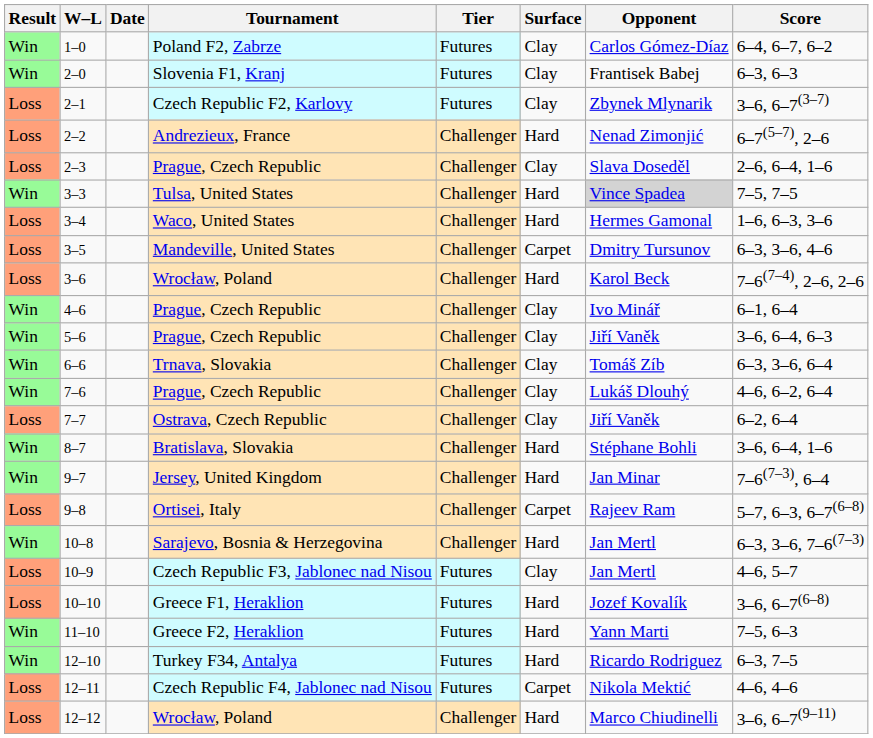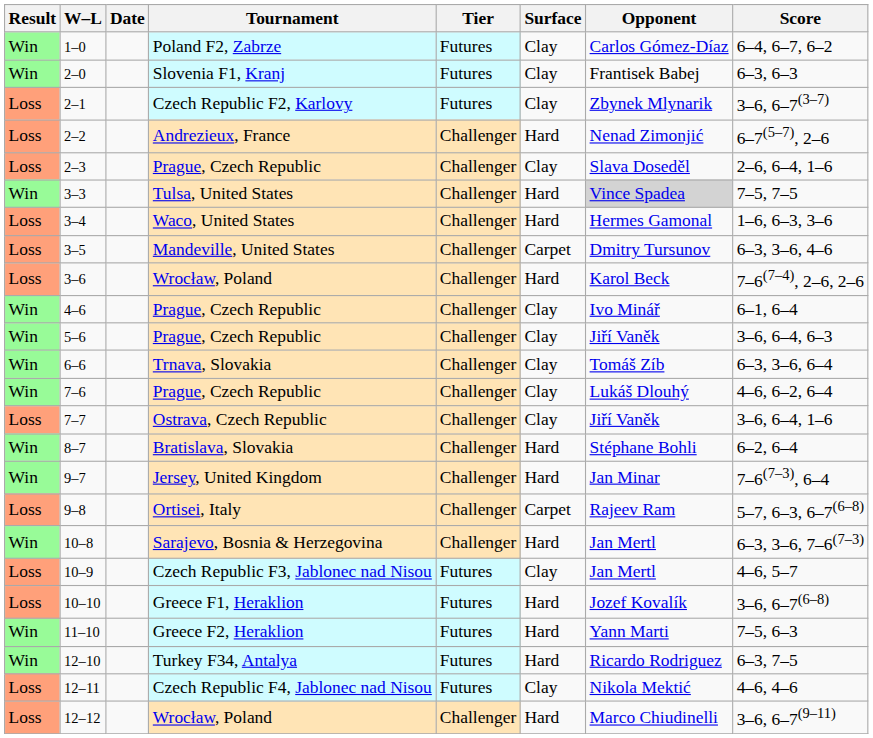 <table class="sortable wikitable">
 <tr>
 <th>Result</th>
 <th class="unsortable">W–L</th>
 <th>Date</th>
 <th>Tournament</th>
 <th>Tier</th>
 <th>Surface</th>
 <th>Opponent</th>
 <th class="unsortable">Score</th>
 </tr>
 <tr>
 <td bgcolor=98FB98>Win</td>
 <td><small>1–0</small></td>
 <td></td>
 <td style="background:#cffcff;">Poland F2, <a href='#'>Zabrze</a></td>
 <td style="background:#cffcff;">Futures</td>
 <td>Clay</td>
 <td> <a href='#'>Carlos Gómez-Díaz</a></td>
 <td>6–4, 6–7, 6–2</td>
 </tr>
 <tr>
 <td bgcolor=98FB98>Win</td>
 <td><small>2–0</small></td>
 <td></td>
 <td style="background:#cffcff;">Slovenia F1, <a href='#'>Kranj</a></td>
 <td style="background:#cffcff;">Futures</td>
 <td>Clay</td>
 <td> Frantisek Babej</td>
 <td>6–3, 6–3</td>
 </tr>
 <tr>
 <td bgcolor=FFA07A>Loss</td>
 <td><small>2–1</small></td>
 <td></td>
 <td style="background:#cffcff;">Czech Republic F2, <a href='#'>Karlovy</a></td>
 <td style="background:#cffcff;">Futures</td>
 <td>Clay</td>
 <td> <a href='#'>Zbynek Mlynarik</a></td>
 <td>3–6, 6–7<sup>(3–7)</sup></td>
 </tr>
 <tr>
 <td bgcolor=FFA07A>Loss</td>
 <td><small>2–2</small></td>
 <td></td>
 <td style="background:moccasin;"><a href='#'>Andrezieux</a>, France</td>
 <td style="background:moccasin;">Challenger</td>
 <td>Hard</td>
 <td> <a href='#'>Nenad Zimonjić</a></td>
 <td>6–7<sup>(5–7)</sup>, 2–6</td>
 </tr>
 <tr>
 <td bgcolor=FFA07A>Loss</td>
 <td><small>2–3</small></td>
 <td></td>
 <td style="background:moccasin;"><a href='#'>Prague</a>, Czech Republic</td>
 <td style="background:moccasin;">Challenger</td>
 <td>Clay</td>
 <td> <a href='#'>Slava Doseděl</a></td>
 <td>2–6, 6–4, 1–6</td>
 </tr>
 <tr>
 <td bgcolor=98FB98>Win</td>
 <td><small>3–3</small></td>
 <td></td>
 <td style="background:moccasin;"><a href='#'>Tulsa</a>, United States</td>
 <td style="background:moccasin;">Challenger</td>
 <td>Hard</td>
 <td style="background: lightgrey;"> <a href='#'>Vince Spadea</a></td>
 <td>7–5, 7–5</td>
 </tr>
 <tr>
 <td bgcolor=FFA07A>Loss</td>
 <td><small>3–4</small></td>
 <td></td>
 <td style="background:moccasin;"><a href='#'>Waco</a>, United States</td>
 <td style="background:moccasin;">Challenger</td>
 <td>Hard</td>
 <td> <a href='#'>Hermes Gamonal</a></td>
 <td>1–6, 6–3, 3–6</td>
 </tr>
 <tr>
 <td bgcolor=FFA07A>Loss</td>
 <td><small>3–5</small></td>
 <td></td>
 <td style="background:moccasin;"><a href='#'>Mandeville</a>, United States</td>
 <td style="background:moccasin;">Challenger</td>
 <td>Carpet</td>
 <td> <a href='#'>Dmitry Tursunov</a></td>
 <td>6–3, 3–6, 4–6</td>
 </tr>
 <tr>
 <td bgcolor=FFA07A>Loss</td>
 <td><small>3–6</small></td>
 <td></td>
 <td style="background:moccasin;"><a href='#'>Wrocław</a>, Poland</td>
 <td style="background:moccasin;">Challenger</td>
 <td>Hard</td>
 <td> <a href='#'>Karol Beck</a></td>
 <td>7–6<sup>(7–4)</sup>, 2–6, 2–6</td>
 </tr>
 <tr>
 <td bgcolor=98FB98>Win</td>
 <td><small>4–6</small></td>
 <td></td>
 <td style="background:moccasin;"><a href='#'>Prague</a>, Czech Republic</td>
 <td style="background:moccasin;">Challenger</td>
 <td>Clay</td>
 <td> <a href='#'>Ivo Minář</a></td>
 <td>6–1, 6–4</td>
 </tr>
 <tr>
 <td bgcolor=98FB98>Win</td>
 <td><small>5–6</small></td>
 <td></td>
 <td style="background:moccasin;"><a href='#'>Prague</a>, Czech Republic</td>
 <td style="background:moccasin;">Challenger</td>
 <td>Clay</td>
 <td> <a href='#'>Jiří Vaněk</a></td>
 <td>3–6, 6–4, 6–3</td>
 </tr>
 <tr>
 <td bgcolor=98FB98>Win</td>
 <td><small>6–6</small></td>
 <td></td>
 <td style="background:moccasin;"><a href='#'>Trnava</a>, Slovakia</td>
 <td style="background:moccasin;">Challenger</td>
 <td>Clay</td>
 <td> <a href='#'>Tomáš Zíb</a></td>
 <td>6–3, 3–6, 6–4</td>
 </tr>
 <tr>
 <td bgcolor=98FB98>Win</td>
 <td><small>7–6</small></td>
 <td></td>
 <td style="background:moccasin;"><a href='#'>Prague</a>, Czech Republic</td>
 <td style="background:moccasin;">Challenger</td>
 <td>Clay</td>
 <td> <a href='#'>Lukáš Dlouhý</a></td>
 <td>4–6, 6–2, 6–4</td>
 </tr>
 <tr>
 <td bgcolor=FFA07A>Loss</td>
 <td><small>7–7</small></td>
 <td></td>
 <td style="background:moccasin;"><a href='#'>Ostrava</a>, Czech Republic</td>
 <td style="background:moccasin;">Challenger</td>
 <td>Clay</td>
 <td> <a href='#'>Jiří Vaněk</a></td>
-<td>6–2, 6–4</td>
+<td>3–6, 6–4, 1–6</td>
 </tr>
 <tr>
 <td bgcolor=98FB98>Win</td>
 <td><small>8–7</small></td>
 <td></td>
 <td style="background:moccasin;"><a href='#'>Bratislava</a>, Slovakia</td>
 <td style="background:moccasin;">Challenger</td>
 <td>Hard</td>
 <td> <a href='#'>Stéphane Bohli</a></td>
-<td>3–6, 6–4, 1–6</td>
+<td>6–2, 6–4</td>
 </tr>
 <tr>
 <td bgcolor=98FB98>Win</td>
 <td><small>9–7</small></td>
 <td></td>
 <td style="background:moccasin;"><a href='#'>Jersey</a>, United Kingdom</td>
 <td style="background:moccasin;">Challenger</td>
 <td>Hard</td>
 <td> <a href='#'>Jan Minar</a></td>
 <td>7–6<sup>(7–3)</sup>, 6–4</td>
 </tr>
 <tr>
 <td bgcolor=FFA07A>Loss</td>
 <td><small>9–8</small></td>
 <td></td>
 <td style="background:moccasin;"><a href='#'>Ortisei</a>, Italy</td>
 <td style="background:moccasin;">Challenger</td>
 <td>Carpet</td>
 <td> <a href='#'>Rajeev Ram</a></td>
 <td>5–7, 6–3, 6–7<sup>(6–8)</sup></td>
 </tr>
 <tr>
 <td bgcolor=98FB98>Win</td>
 <td><small>10–8</small></td>
 <td></td>
 <td style="background:moccasin;"><a href='#'>Sarajevo</a>, Bosnia & Herzegovina</td>
 <td style="background:moccasin;">Challenger</td>
 <td>Hard</td>
 <td> <a href='#'>Jan Mertl</a></td>
 <td>6–3, 3–6, 7–6<sup>(7–3)</sup></td>
 </tr>
 <tr>
 <td bgcolor=FFA07A>Loss</td>
 <td><small>10–9</small></td>
 <td></td>
 <td style="background:#cffcff;">Czech Republic F3, <a href='#'>Jablonec nad Nisou</a></td>
 <td style="background:#cffcff;">Futures</td>
 <td>Clay</td>
 <td> <a href='#'>Jan Mertl</a></td>
 <td>4–6, 5–7</td>
 </tr>
 <tr>
 <td bgcolor=FFA07A>Loss</td>
 <td><small>10–10</small></td>
 <td></td>
 <td style="background:#cffcff;">Greece F1, <a href='#'>Heraklion</a></td>
 <td style="background:#cffcff;">Futures</td>
 <td>Hard</td>
 <td> <a href='#'>Jozef Kovalík</a></td>
 <td>3–6, 6–7<sup>(6–8)</sup></td>
 </tr>
 <tr>
 <td bgcolor=98FB98>Win</td>
 <td><small>11–10</small></td>
 <td></td>
 <td style="background:#cffcff;">Greece F2, <a href='#'>Heraklion</a></td>
 <td style="background:#cffcff;">Futures</td>
 <td>Hard</td>
 <td> <a href='#'>Yann Marti</a></td>
 <td>7–5, 6–3</td>
 </tr>
 <tr>
 <td bgcolor=98FB98>Win</td>
 <td><small>12–10</small></td>
 <td></td>
 <td style="background:#cffcff;">Turkey F34, <a href='#'>Antalya</a></td>
 <td style="background:#cffcff;">Futures</td>
 <td>Hard</td>
 <td> <a href='#'>Ricardo Rodriguez</a></td>
 <td>6–3, 7–5</td>
 </tr>
 <tr>
 <td bgcolor=FFA07A>Loss</td>
 <td><small>12–11</small></td>
 <td></td>
 <td style="background:#cffcff;">Czech Republic F4, <a href='#'>Jablonec nad Nisou</a></td>
 <td style="background:#cffcff;">Futures</td>
-<td>Carpet</td>
+<td>Clay</td>
 <td> <a href='#'>Nikola Mektić</a></td>
 <td>4–6, 4–6</td>
 </tr>
 <tr>
 <td bgcolor=FFA07A>Loss</td>
 <td><small>12–12</small></td>
 <td></td>
 <td style="background:moccasin;"><a href='#'>Wrocław</a>, Poland</td>
 <td style="background:moccasin;">Challenger</td>
 <td>Hard</td>
 <td> <a href='#'>Marco Chiudinelli</a></td>
 <td>3–6, 6–7<sup>(9–11)</sup></td>
 </tr>
 </table>
